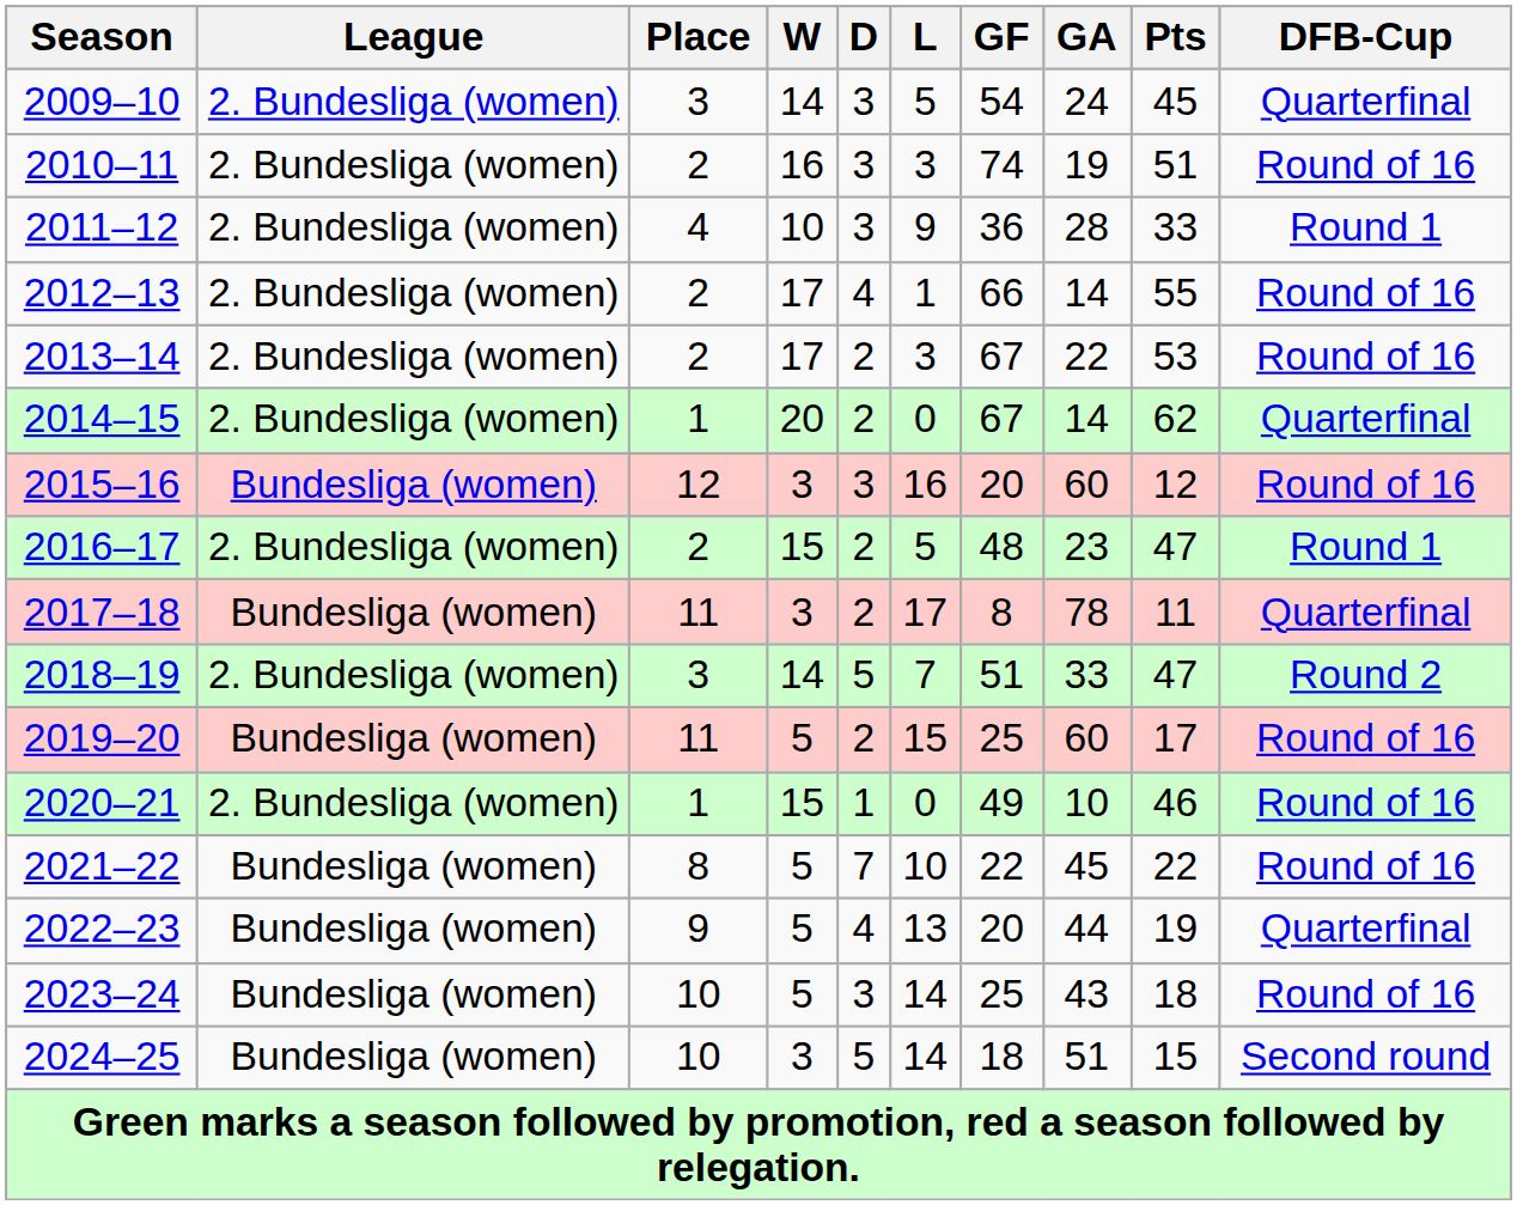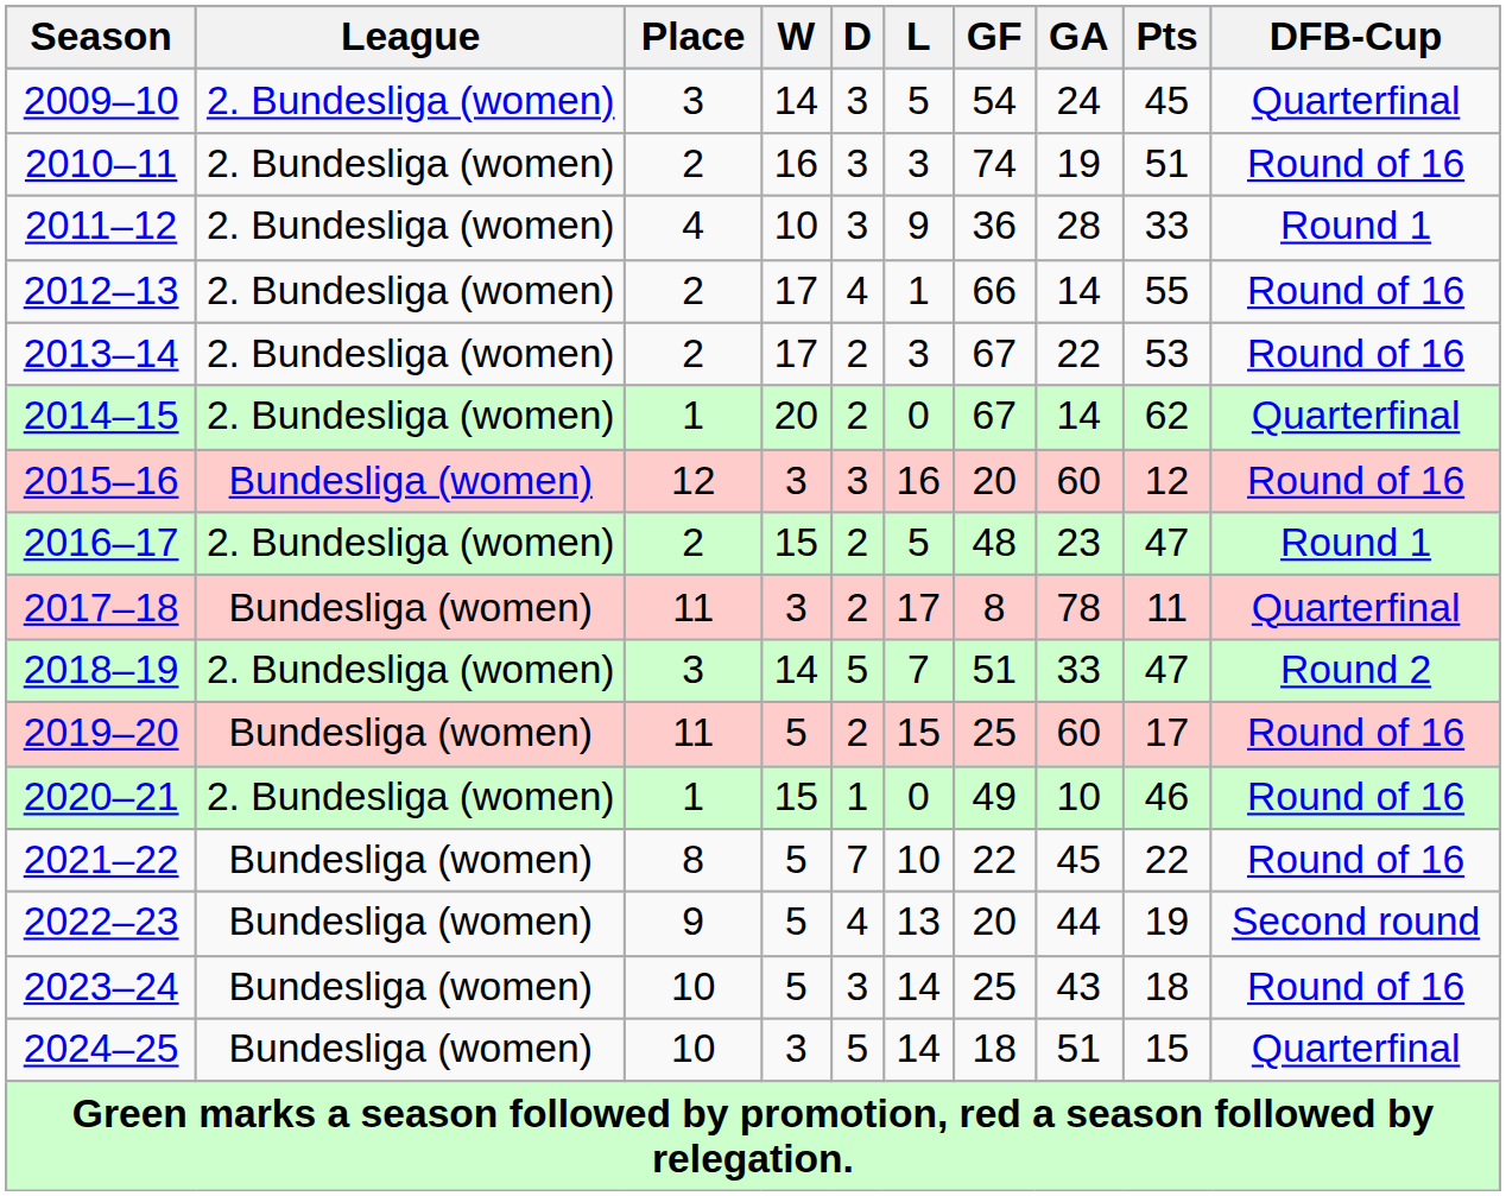 <table class="wikitable" width="600px">
 <tr style="background-color:#ABCDEF">
 <th>Season</th>
 <th>League</th>
 <th>Place</th>
 <th>W</th>
 <th>D</th>
 <th>L</th>
 <th>GF</th>
 <th>GA</th>
 <th>Pts</th>
 <th>DFB-Cup</th>
 </tr>
 <tr align="center">
 <td><a href='#'>2009–10</a></td>
 <td><a href='#'>2. Bundesliga (women)</a></td>
 <td>3</td>
 <td>14</td>
 <td>3</td>
 <td>5</td>
 <td>54</td>
 <td>24</td>
 <td>45</td>
 <td><a href='#'>Quarterfinal</a></td>
 </tr>
 <tr align="center">
 <td><a href='#'>2010–11</a></td>
 <td>2. Bundesliga (women)</td>
 <td>2</td>
 <td>16</td>
 <td>3</td>
 <td>3</td>
 <td>74</td>
 <td>19</td>
 <td>51</td>
 <td><a href='#'>Round of 16</a></td>
 </tr>
 <tr align="center">
 <td><a href='#'>2011–12</a></td>
 <td>2. Bundesliga (women)</td>
 <td>4</td>
 <td>10</td>
 <td>3</td>
 <td>9</td>
 <td>36</td>
 <td>28</td>
 <td>33</td>
 <td><a href='#'>Round 1</a></td>
 </tr>
 <tr align="center">
 <td><a href='#'>2012–13</a></td>
 <td>2. Bundesliga (women)</td>
 <td>2</td>
 <td>17</td>
 <td>4</td>
 <td>1</td>
 <td>66</td>
 <td>14</td>
 <td>55</td>
 <td><a href='#'>Round of 16</a></td>
 </tr>
 <tr align="center">
 <td><a href='#'>2013–14</a></td>
 <td>2. Bundesliga (women)</td>
 <td>2</td>
 <td>17</td>
 <td>2</td>
 <td>3</td>
 <td>67</td>
 <td>22</td>
 <td>53</td>
 <td><a href='#'>Round of 16</a></td>
 </tr>
 <tr align="center" style="background:#ccffcc;">
 <td><a href='#'>2014–15</a></td>
 <td>2. Bundesliga (women)</td>
 <td>1</td>
 <td>20</td>
 <td>2</td>
 <td>0</td>
 <td>67</td>
 <td>14</td>
 <td>62</td>
 <td><a href='#'>Quarterfinal</a></td>
 </tr>
 <tr align="center" style="background:#ffcccc;">
 <td><a href='#'>2015–16</a></td>
 <td><a href='#'>Bundesliga (women)</a></td>
 <td>12</td>
 <td>3</td>
 <td>3</td>
 <td>16</td>
 <td>20</td>
 <td>60</td>
 <td>12</td>
 <td><a href='#'>Round of 16</a></td>
 </tr>
 <tr align="center" style="background:#ccffcc;">
 <td><a href='#'>2016–17</a></td>
 <td>2. Bundesliga (women)</td>
 <td>2</td>
 <td>15</td>
 <td>2</td>
 <td>5</td>
 <td>48</td>
 <td>23</td>
 <td>47</td>
 <td><a href='#'>Round 1</a></td>
 </tr>
 <tr align="center" style="background:#ffcccc;">
 <td><a href='#'>2017–18</a></td>
 <td>Bundesliga (women)</td>
 <td>11</td>
 <td>3</td>
 <td>2</td>
 <td>17</td>
 <td>8</td>
 <td>78</td>
 <td>11</td>
 <td><a href='#'>Quarterfinal</a></td>
 </tr>
 <tr align="center" style="background:#ccffcc;">
 <td><a href='#'>2018–19</a></td>
 <td>2. Bundesliga (women)</td>
 <td>3</td>
 <td>14</td>
 <td>5</td>
 <td>7</td>
 <td>51</td>
 <td>33</td>
 <td>47</td>
 <td><a href='#'>Round 2</a></td>
 </tr>
 <tr align="center" style="background:#ffcccc;">
 <td><a href='#'>2019–20</a></td>
 <td>Bundesliga (women)</td>
 <td>11</td>
 <td>5</td>
 <td>2</td>
 <td>15</td>
 <td>25</td>
 <td>60</td>
 <td>17</td>
 <td><a href='#'>Round of 16</a></td>
 </tr>
 <tr align="center" style="background:#ccffcc;">
 <td><a href='#'>2020–21</a></td>
 <td>2. Bundesliga (women)</td>
 <td>1</td>
 <td>15</td>
 <td>1</td>
 <td>0</td>
 <td>49</td>
 <td>10</td>
 <td>46</td>
 <td><a href='#'>Round of 16</a></td>
 </tr>
 <tr align="center">
 <td><a href='#'>2021–22</a></td>
 <td>Bundesliga (women)</td>
 <td>8</td>
 <td>5</td>
 <td>7</td>
 <td>10</td>
 <td>22</td>
 <td>45</td>
 <td>22</td>
 <td><a href='#'>Round of 16</a></td>
 </tr>
 <tr align="center">
 <td><a href='#'>2022–23</a></td>
 <td>Bundesliga (women)</td>
 <td>9</td>
 <td>5</td>
 <td>4</td>
 <td>13</td>
 <td>20</td>
 <td>44</td>
 <td>19</td>
-<td><a href='#'>Quarterfinal</a></td>
+<td><a href='#'>Second round</a></td>
 </tr>
 <tr align="center">
 <td><a href='#'>2023–24</a></td>
 <td>Bundesliga (women)</td>
 <td>10</td>
 <td>5</td>
 <td>3</td>
 <td>14</td>
 <td>25</td>
 <td>43</td>
 <td>18</td>
 <td><a href='#'>Round of 16</a></td>
 </tr>
 <tr align="center">
 <td><a href='#'>2024–25</a></td>
 <td>Bundesliga (women)</td>
 <td>10</td>
 <td>3</td>
 <td>5</td>
 <td>14</td>
 <td>18</td>
 <td>51</td>
 <td>15</td>
-<td><a href='#'>Second round</a></td>
+<td><a href='#'>Quarterfinal</a></td>
 </tr>
 <tr align="center" style="background:#ccffcc;">
 <td colspan="10" align="center"><strong>Green marks a season followed by promotion, red a season followed by relegation.</strong></td>
 </tr>
 </table>
